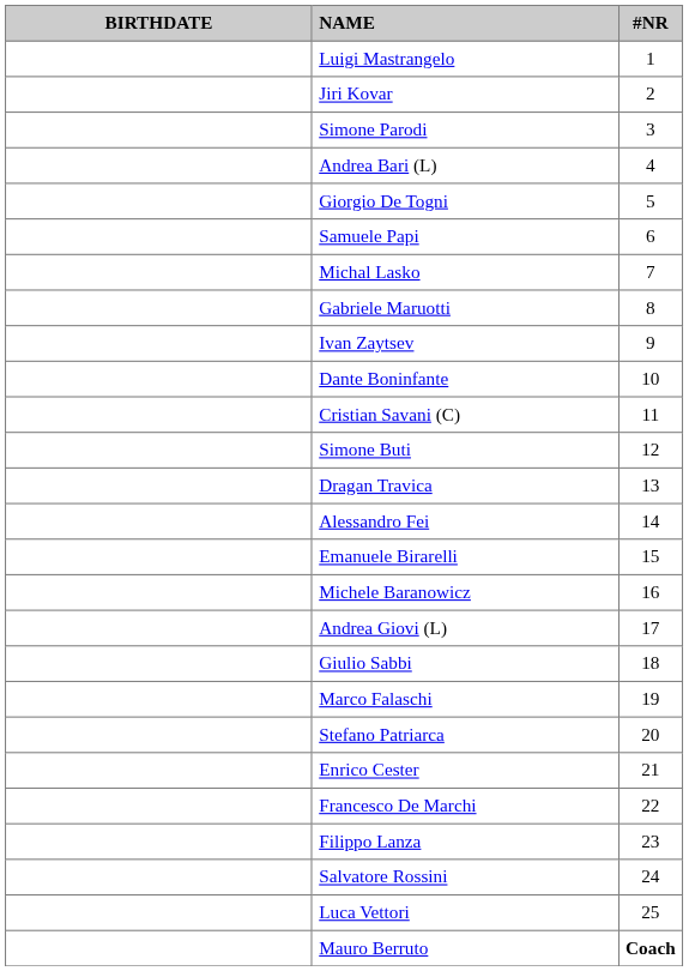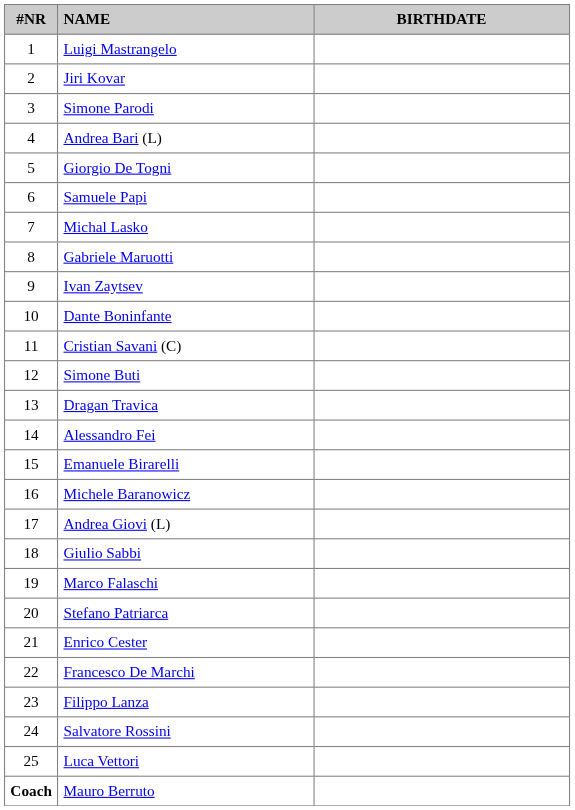 <table border="1" cellspacing="2" cellpadding="5" style="border-collapse: collapse; font-size: 90%;">
 <tr style="background:#ccc;">
+<th>#NR</th>
+<th style="text-align:left; width:16em;">NAME</th>
 <th style="text-align:center; width:16em;">BIRTHDATE</th>
-<th style="text-align:left; width:16em;">NAME</th>
-<th>#NR</th>
 </tr>
 <tr>
+<td style="text-align:center;">1</td>
+<td><a href='#'>Luigi Mastrangelo</a></td>
 <td align="center"></td>
-<td><a href='#'>Luigi Mastrangelo</a></td>
-<td style="text-align:center;">1</td>
 </tr>
 <tr>
+<td style="text-align:center;">2</td>
+<td><a href='#'>Jiri Kovar</a></td>
 <td align="center"></td>
-<td><a href='#'>Jiri Kovar</a></td>
-<td style="text-align:center;">2</td>
 </tr>
 <tr>
+<td style="text-align:center;">3</td>
+<td><a href='#'>Simone Parodi</a></td>
 <td align="center"></td>
-<td><a href='#'>Simone Parodi</a></td>
-<td style="text-align:center;">3</td>
 </tr>
 <tr>
+<td style="text-align:center;">4</td>
+<td><a href='#'>Andrea Bari</a> (L)</td>
 <td align="center"></td>
-<td><a href='#'>Andrea Bari</a> (L)</td>
-<td style="text-align:center;">4</td>
 </tr>
 <tr>
+<td style="text-align:center;">5</td>
+<td><a href='#'>Giorgio De Togni</a></td>
 <td align="center"></td>
-<td><a href='#'>Giorgio De Togni</a></td>
-<td style="text-align:center;">5</td>
 </tr>
 <tr>
+<td style="text-align:center;">6</td>
+<td><a href='#'>Samuele Papi</a></td>
 <td align="center"></td>
-<td><a href='#'>Samuele Papi</a></td>
-<td style="text-align:center;">6</td>
 </tr>
 <tr>
+<td style="text-align:center;">7</td>
+<td><a href='#'>Michal Lasko</a></td>
 <td align="center"></td>
-<td><a href='#'>Michal Lasko</a></td>
-<td style="text-align:center;">7</td>
 </tr>
 <tr>
+<td style="text-align:center;">8</td>
+<td><a href='#'>Gabriele Maruotti</a></td>
 <td align="center"></td>
-<td><a href='#'>Gabriele Maruotti</a></td>
-<td style="text-align:center;">8</td>
 </tr>
 <tr>
+<td style="text-align:center;">9</td>
+<td><a href='#'>Ivan Zaytsev</a></td>
 <td align="center"></td>
-<td><a href='#'>Ivan Zaytsev</a></td>
-<td style="text-align:center;">9</td>
 </tr>
 <tr>
+<td style="text-align:center;">10</td>
+<td><a href='#'>Dante Boninfante</a></td>
 <td align="center"></td>
-<td><a href='#'>Dante Boninfante</a></td>
-<td style="text-align:center;">10</td>
 </tr>
 <tr>
+<td style="text-align:center;">11</td>
+<td><a href='#'>Cristian Savani</a> (C)</td>
 <td align="center"></td>
-<td><a href='#'>Cristian Savani</a> (C)</td>
-<td style="text-align:center;">11</td>
 </tr>
 <tr>
+<td style="text-align:center;">12</td>
+<td><a href='#'>Simone Buti</a></td>
 <td align="center"></td>
-<td><a href='#'>Simone Buti</a></td>
-<td style="text-align:center;">12</td>
 </tr>
 <tr>
+<td style="text-align:center;">13</td>
+<td><a href='#'>Dragan Travica</a></td>
 <td align="center"></td>
-<td><a href='#'>Dragan Travica</a></td>
-<td style="text-align:center;">13</td>
 </tr>
 <tr>
+<td style="text-align:center;">14</td>
+<td><a href='#'>Alessandro Fei</a></td>
 <td align="center"></td>
-<td><a href='#'>Alessandro Fei</a></td>
-<td style="text-align:center;">14</td>
 </tr>
 <tr>
+<td style="text-align:center;">15</td>
+<td><a href='#'>Emanuele Birarelli</a></td>
 <td align="center"></td>
-<td><a href='#'>Emanuele Birarelli</a></td>
-<td style="text-align:center;">15</td>
 </tr>
 <tr>
+<td style="text-align:center;">16</td>
+<td><a href='#'>Michele Baranowicz</a></td>
 <td align="center"></td>
-<td><a href='#'>Michele Baranowicz</a></td>
-<td style="text-align:center;">16</td>
 </tr>
 <tr>
+<td style="text-align:center;">17</td>
+<td><a href='#'>Andrea Giovi</a> (L)</td>
 <td align="center"></td>
-<td><a href='#'>Andrea Giovi</a> (L)</td>
-<td style="text-align:center;">17</td>
 </tr>
 <tr>
+<td style="text-align:center;">18</td>
+<td><a href='#'>Giulio Sabbi</a></td>
 <td align="center"></td>
-<td><a href='#'>Giulio Sabbi</a></td>
-<td style="text-align:center;">18</td>
 </tr>
 <tr>
+<td style="text-align:center;">19</td>
+<td><a href='#'>Marco Falaschi</a></td>
 <td align="center"></td>
-<td><a href='#'>Marco Falaschi</a></td>
-<td style="text-align:center;">19</td>
 </tr>
 <tr>
+<td style="text-align:center;">20</td>
+<td><a href='#'>Stefano Patriarca</a></td>
 <td align="center"></td>
-<td><a href='#'>Stefano Patriarca</a></td>
-<td style="text-align:center;">20</td>
 </tr>
 <tr>
+<td style="text-align:center;">21</td>
+<td><a href='#'>Enrico Cester</a></td>
 <td align="center"></td>
-<td><a href='#'>Enrico Cester</a></td>
-<td style="text-align:center;">21</td>
 </tr>
 <tr>
+<td style="text-align:center;">22</td>
+<td><a href='#'>Francesco De Marchi</a></td>
 <td align="center"></td>
-<td><a href='#'>Francesco De Marchi</a></td>
-<td style="text-align:center;">22</td>
 </tr>
 <tr>
+<td style="text-align:center;">23</td>
+<td><a href='#'>Filippo Lanza</a></td>
 <td align="center"></td>
-<td><a href='#'>Filippo Lanza</a></td>
-<td style="text-align:center;">23</td>
 </tr>
 <tr>
+<td style="text-align:center;">24</td>
+<td><a href='#'>Salvatore Rossini</a></td>
 <td align="center"></td>
-<td><a href='#'>Salvatore Rossini</a></td>
-<td style="text-align:center;">24</td>
 </tr>
 <tr>
+<td style="text-align:center;">25</td>
+<td><a href='#'>Luca Vettori</a></td>
 <td align="center"></td>
-<td><a href='#'>Luca Vettori</a></td>
-<td style="text-align:center;">25</td>
 </tr>
 <tr>
+<td style="text-align:center;"><strong>Coach</strong></td>
+<td><a href='#'>Mauro Berruto</a></td>
 <td align="center"></td>
-<td><a href='#'>Mauro Berruto</a></td>
-<td style="text-align:center;"><strong>Coach</strong></td>
 </tr>
 </table>
